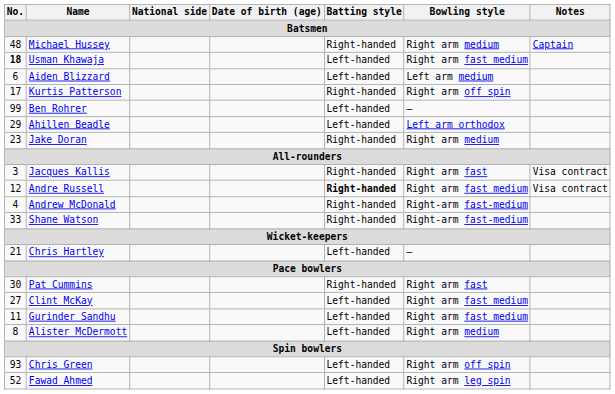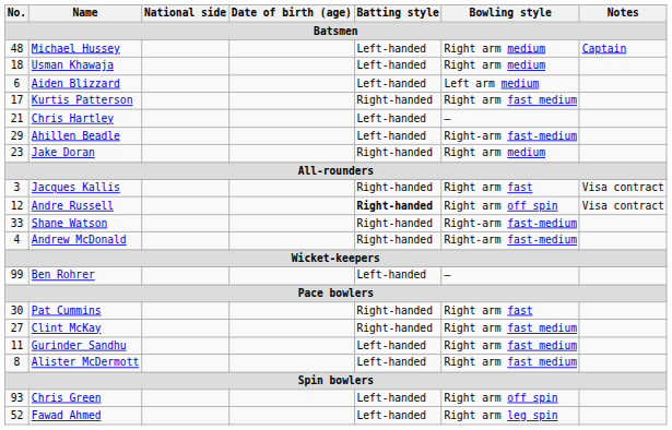 <table class="wikitable"  style="font-size:85%;">
 <tr>
 <th>No.</th>
 <th>Name</th>
 <th>National side</th>
 <th>Date of birth (age)</th>
 <th>Batting style</th>
 <th>Bowling style</th>
 <th>Notes</th>
 </tr>
 <tr>
 <th colspan="7"  style="background:#dcdcdc; text-align:center;">Batsmen</th>
 </tr>
 <tr>
 <td style="text-align:center">48</td>
 <td><a href='#'>Michael Hussey</a></td>
 <td></td>
 <td></td>
-<td>Right-handed</td>
+<td>Left-handed</td>
 <td>Right arm <a href='#'>medium</a></td>
 <td><a href='#'>Captain</a></td>
 </tr>
 <tr>
-<td style="text-align:center"><strong>18</strong></td>
+<td style="text-align:center">18</td>
 <td><a href='#'>Usman Khawaja</a></td>
 <td></td>
 <td></td>
 <td>Left-handed</td>
-<td>Right arm <a href='#'>fast medium</a></td>
+<td>Right arm <a href='#'>medium</a></td>
 <td></td>
 </tr>
 <tr>
 <td style="text-align:center">6</td>
 <td><a href='#'>Aiden Blizzard</a></td>
 <td></td>
 <td></td>
 <td>Left-handed</td>
 <td>Left arm <a href='#'>medium</a></td>
 <td></td>
 </tr>
 <tr>
 <td style="text-align:center">17</td>
 <td><a href='#'>Kurtis Patterson</a></td>
 <td></td>
 <td></td>
 <td>Right-handed</td>
-<td>Right arm <a href='#'>off spin</a></td>
+<td>Right arm <a href='#'>fast medium</a></td>
 <td></td>
 </tr>
 <tr>
-<td style="text-align:center">99</td>
-<td><a href='#'>Ben Rohrer</a></td>
+<td style="text-align:center">21</td>
+<td><a href='#'>Chris Hartley</a></td>
 <td></td>
 <td></td>
 <td>Left-handed</td>
 <td>–</td>
 <td></td>
 </tr>
 <tr>
 <td style="text-align:center">29</td>
 <td><a href='#'>Ahillen Beadle</a></td>
 <td></td>
 <td></td>
 <td>Left-handed</td>
-<td><a href='#'>Left arm orthodox</a></td>
+<td>Right-arm <a href='#'>fast-medium</a></td>
 <td></td>
 </tr>
 <tr>
 <td style="text-align:center">23</td>
 <td><a href='#'>Jake Doran</a></td>
 <td></td>
 <td></td>
 <td>Right-handed</td>
 <td>Right arm <a href='#'>medium</a></td>
 <td></td>
 </tr>
 <tr>
 <th colspan="7"  style="background:#dcdcdc; text-align:center;">All-rounders</th>
 </tr>
 <tr>
 <td style="text-align:center">3</td>
 <td><a href='#'>Jacques Kallis</a></td>
 <td></td>
 <td></td>
 <td>Right-handed</td>
 <td>Right arm <a href='#'>fast</a></td>
 <td>Visa contract</td>
 </tr>
 <tr>
 <td style="text-align:center">12</td>
 <td><a href='#'>Andre Russell</a></td>
 <td></td>
 <td></td>
 <td><strong>Right-handed</strong></td>
-<td>Right arm <a href='#'>fast medium</a></td>
+<td>Right arm <a href='#'>off spin</a></td>
 <td>Visa contract</td>
+</tr>
+<tr>
+<td style="text-align:center">33</td>
+<td><a href='#'>Shane Watson</a></td>
+<td></td>
+<td></td>
+<td>Right-handed</td>
+<td>Right-arm <a href='#'>fast-medium</a></td>
+<td></td>
 </tr>
 <tr>
 <td style="text-align:center">4</td>
 <td><a href='#'>Andrew McDonald</a></td>
 <td></td>
 <td></td>
 <td>Right-handed</td>
 <td>Right-arm <a href='#'>fast-medium</a></td>
 <td></td>
 </tr>
 <tr>
-<td style="text-align:center">33</td>
-<td><a href='#'>Shane Watson</a></td>
-<td></td>
-<td></td>
-<td>Right-handed</td>
-<td>Right-arm <a href='#'>fast-medium</a></td>
-<td></td>
-</tr>
-<tr>
 <th colspan="7"  style="background:#dcdcdc; text-align:center;">Wicket-keepers</th>
 </tr>
 <tr>
-<td style="text-align:center">21</td>
-<td><a href='#'>Chris Hartley</a></td>
+<td style="text-align:center">99</td>
+<td><a href='#'>Ben Rohrer</a></td>
 <td></td>
 <td></td>
 <td>Left-handed</td>
 <td>–</td>
 <td></td>
 </tr>
 <tr>
 <th colspan="7"  style="background:#dcdcdc; text-align:center;">Pace bowlers</th>
 </tr>
 <tr>
 <td style="text-align:center">30</td>
 <td><a href='#'>Pat Cummins</a></td>
 <td></td>
 <td></td>
 <td>Right-handed</td>
 <td>Right arm <a href='#'>fast</a></td>
 <td></td>
 </tr>
 <tr>
 <td style="text-align:center">27</td>
 <td><a href='#'>Clint McKay</a></td>
 <td></td>
 <td></td>
-<td>Left-handed</td>
+<td>Right-handed</td>
 <td>Right arm <a href='#'>fast medium</a></td>
 <td></td>
 </tr>
 <tr>
 <td style="text-align:center">11</td>
 <td><a href='#'>Gurinder Sandhu</a></td>
 <td></td>
 <td></td>
 <td>Left-handed</td>
 <td>Right arm <a href='#'>fast medium</a></td>
 <td></td>
 </tr>
 <tr>
 <td style="text-align:center">8</td>
 <td><a href='#'>Alister McDermott</a></td>
 <td></td>
 <td></td>
 <td>Left-handed</td>
-<td>Right arm <a href='#'>medium</a></td>
+<td>Right arm <a href='#'>fast medium</a></td>
 <td></td>
 </tr>
 <tr>
 <th colspan="7"  style="background:#dcdcdc; text-align:center;">Spin bowlers</th>
 </tr>
 <tr>
 <td style="text-align:center">93</td>
 <td><a href='#'>Chris Green</a></td>
 <td></td>
 <td></td>
 <td>Left-handed</td>
 <td>Right arm <a href='#'>off spin</a></td>
 <td></td>
 </tr>
 <tr>
 <td style="text-align:center">52</td>
 <td><a href='#'>Fawad Ahmed</a></td>
 <td></td>
 <td></td>
 <td>Left-handed</td>
 <td>Right arm <a href='#'>leg spin</a></td>
 <td></td>
 </tr>
 </table>
